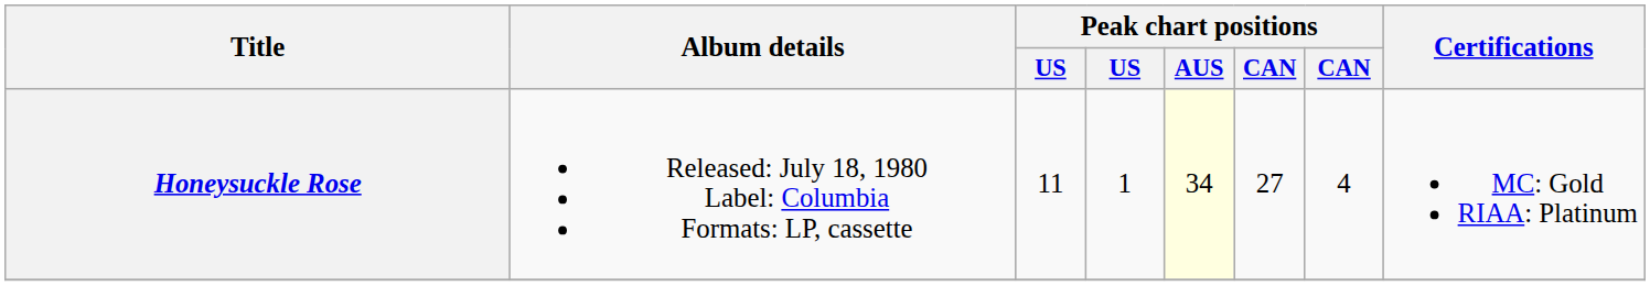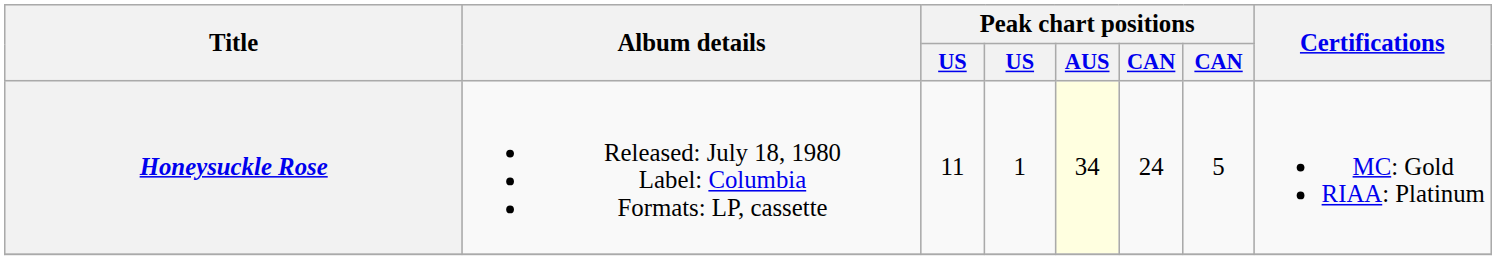 <table class="wikitable plainrowheaders" style="text-align:center;" border="1">
 <tr>
 <th scope="col" rowspan="2" style="width:18em;">Title</th>
 <th scope="col" rowspan="2" style="width:18em;">Album details</th>
 <th scope="col" colspan="5">Peak chart positions</th>
 <th scope="col" rowspan="2"><a href='#'>Certifications</a></th>
 </tr>
 <tr>
 <th scope="col" style="width:2.4em;font-size:90%;"><a href='#'>US</a><br></th>
 <th scope="col" style="width:2.7em;font-size:90%;"><a href='#'>US </a><br></th>
 <th scope="col" style="width:2.4em;font-size:90%;"><a href='#'>AUS</a><br></th>
 <th scope="col" style="width:2.4em;font-size:90%;"><a href='#'>CAN</a><br></th>
 <th scope="col" style="width:2.7em;font-size:90%;"><a href='#'>CAN </a><br></th>
 </tr>
 <tr>
 <th scope="row"><em><a href='#'>Honeysuckle Rose</a></em><br></th>
 <td><br><ul><li>Released: July 18, 1980</li><li>Label: <a href='#'>Columbia</a></li><li>Formats: LP, cassette</li></ul></td>
 <td>11</td>
 <td>1</td>
 <td style="background: lightyellow;">34</td>
-<td>27</td>
-<td>4</td>
+<td>24</td>
+<td>5</td>
 <td><br><ul><li><a href='#'>MC</a>: Gold</li><li><a href='#'>RIAA</a>: Platinum</li></ul></td>
 </tr>
 <tr>
 </tr>
 </table>
